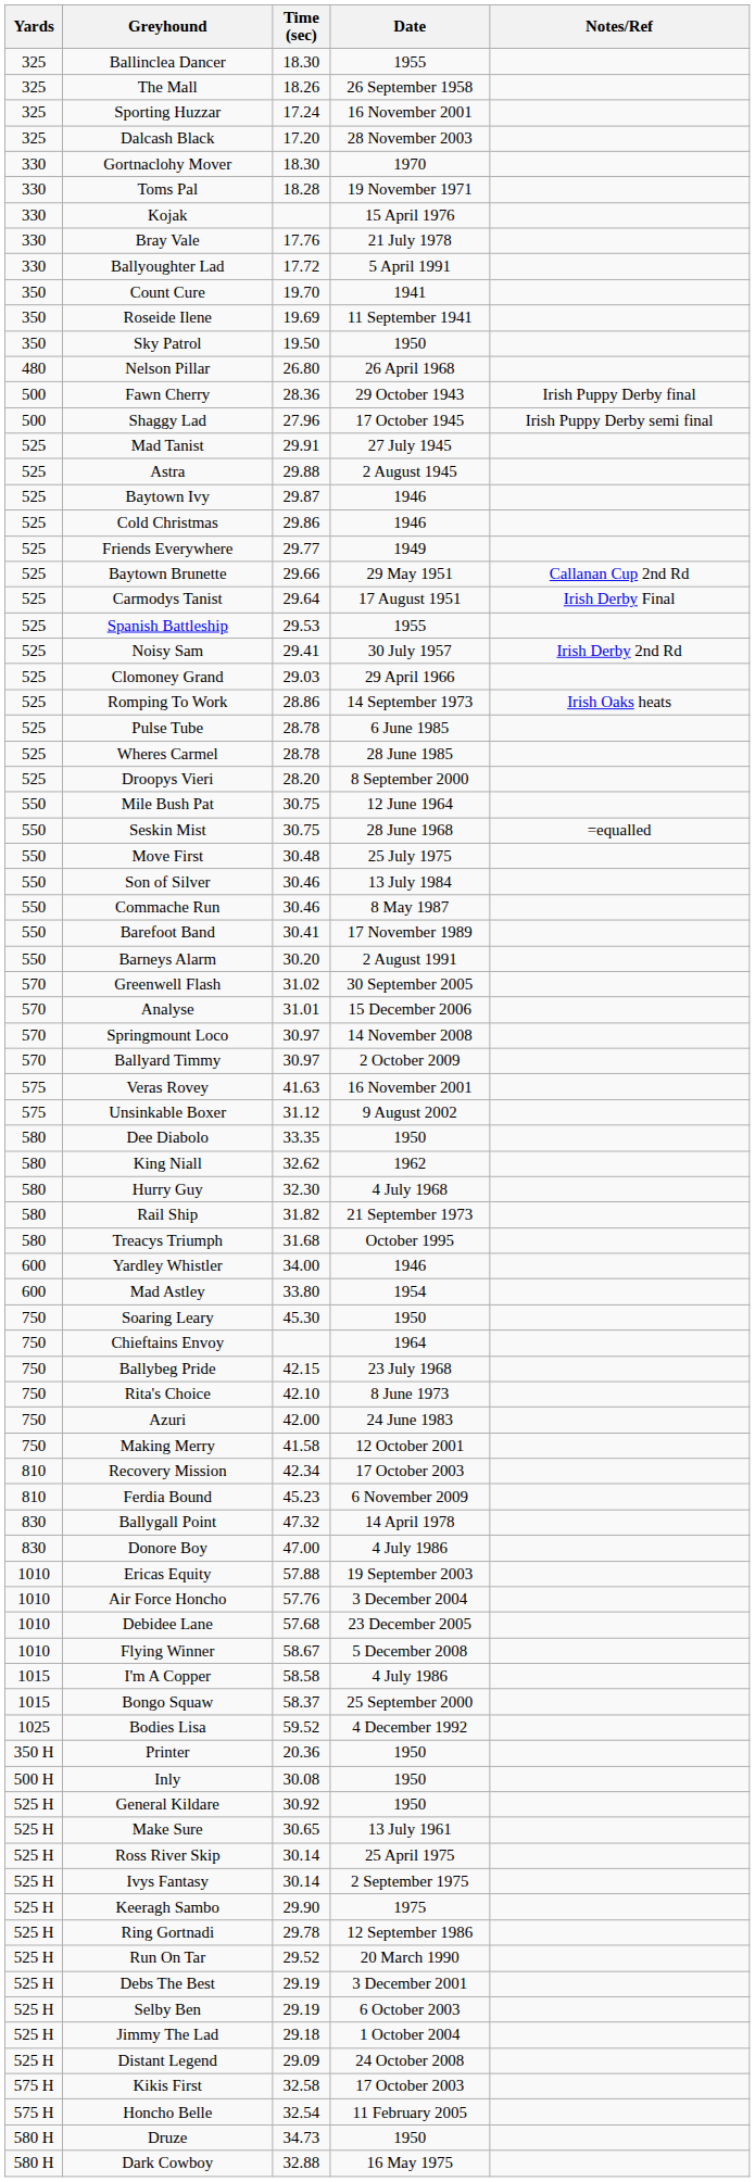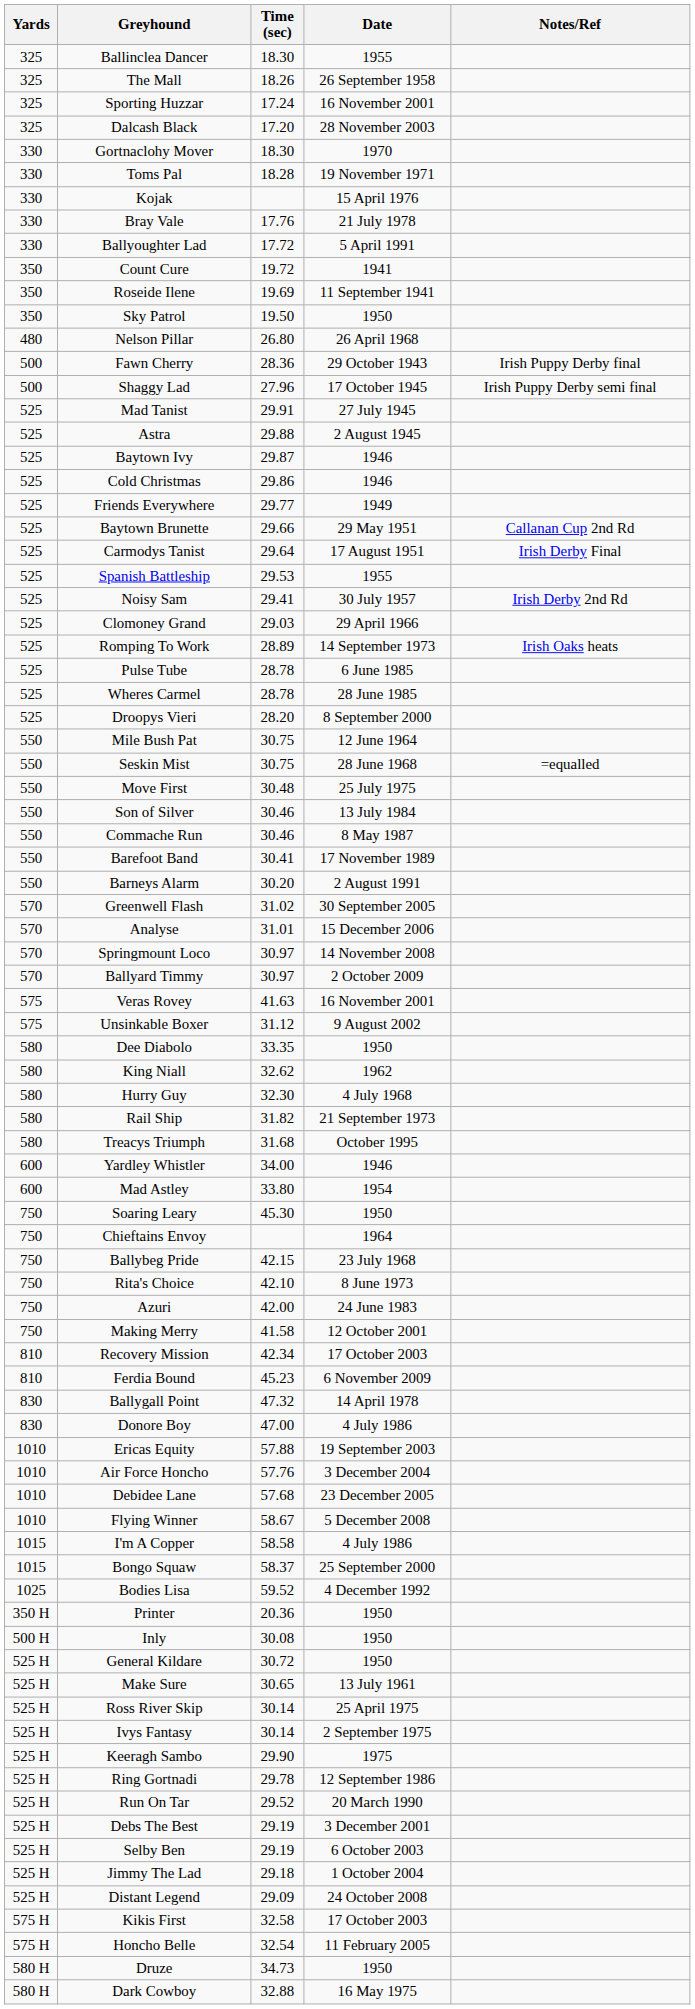 <table class="wikitable collapsible collapsed" style="font-size: 100%">
 <tr>
 <th width=50>Yards</th>
 <th width=200>Greyhound</th>
 <th width=50>Time (sec)</th>
 <th width=150>Date</th>
 <th width=250>Notes/Ref</th>
 </tr>
 <tr align=center>
 <td>325</td>
 <td>Ballinclea Dancer</td>
 <td>18.30</td>
 <td>1955</td>
 <td></td>
 </tr>
 <tr align=center>
 <td>325</td>
 <td>The Mall</td>
 <td>18.26</td>
 <td>26 September 1958</td>
 <td></td>
 </tr>
 <tr align=center>
 <td>325</td>
 <td>Sporting Huzzar</td>
 <td>17.24</td>
 <td>16 November 2001</td>
 <td></td>
 </tr>
 <tr align=center>
 <td>325</td>
 <td>Dalcash Black</td>
 <td>17.20</td>
 <td>28 November 2003</td>
 <td></td>
 </tr>
 <tr align=center>
 <td>330</td>
 <td>Gortnaclohy Mover</td>
 <td>18.30</td>
 <td>1970</td>
 <td></td>
 </tr>
 <tr align=center>
 <td>330</td>
 <td>Toms Pal</td>
 <td>18.28</td>
 <td>19 November 1971</td>
 <td></td>
 </tr>
 <tr align=center>
 <td>330</td>
 <td>Kojak</td>
 <td></td>
 <td>15 April 1976</td>
 <td></td>
 </tr>
 <tr align=center>
 <td>330</td>
 <td>Bray Vale</td>
 <td>17.76</td>
 <td>21 July 1978</td>
 <td></td>
 </tr>
 <tr align=center>
 <td>330</td>
 <td>Ballyoughter Lad</td>
 <td>17.72</td>
 <td>5 April 1991</td>
 <td></td>
 </tr>
 <tr align=center>
 <td>350</td>
 <td>Count Cure</td>
-<td>19.70</td>
+<td>19.72</td>
 <td>1941</td>
 <td></td>
 </tr>
 <tr align=center>
 <td>350</td>
 <td>Roseide Ilene</td>
 <td>19.69</td>
 <td>11 September 1941</td>
 <td></td>
 </tr>
 <tr align=center>
 <td>350</td>
 <td>Sky Patrol</td>
 <td>19.50</td>
 <td>1950</td>
 <td></td>
 </tr>
 <tr align=center>
 <td>480</td>
 <td>Nelson Pillar</td>
 <td>26.80</td>
 <td>26 April 1968</td>
 <td></td>
 </tr>
 <tr align=center>
 <td>500</td>
 <td>Fawn Cherry</td>
 <td>28.36</td>
 <td>29 October 1943</td>
 <td>Irish Puppy Derby final</td>
 </tr>
 <tr align=center>
 <td>500</td>
 <td>Shaggy Lad</td>
 <td>27.96</td>
 <td>17 October 1945</td>
 <td>Irish Puppy Derby semi final</td>
 </tr>
 <tr align=center>
 <td>525</td>
 <td>Mad Tanist</td>
 <td>29.91</td>
 <td>27 July 1945</td>
 <td></td>
 </tr>
 <tr align=center>
 <td>525</td>
 <td>Astra</td>
 <td>29.88</td>
 <td>2 August 1945</td>
 <td></td>
 </tr>
 <tr align=center>
 <td>525</td>
 <td>Baytown Ivy</td>
 <td>29.87</td>
 <td>1946</td>
 <td></td>
 </tr>
 <tr align=center>
 <td>525</td>
 <td>Cold Christmas</td>
 <td>29.86</td>
 <td>1946</td>
 <td></td>
 </tr>
 <tr align=center>
 <td>525</td>
 <td>Friends Everywhere</td>
 <td>29.77</td>
 <td>1949</td>
 <td></td>
 </tr>
 <tr align=center>
 <td>525</td>
 <td>Baytown Brunette</td>
 <td>29.66</td>
 <td>29 May 1951</td>
 <td><a href='#'>Callanan Cup</a> 2nd Rd</td>
 </tr>
 <tr align=center>
 <td>525</td>
 <td>Carmodys Tanist</td>
 <td>29.64</td>
 <td>17 August 1951</td>
 <td><a href='#'>Irish Derby</a> Final</td>
 </tr>
 <tr align=center>
 <td>525</td>
 <td><a href='#'>Spanish Battleship</a></td>
 <td>29.53</td>
 <td>1955</td>
 <td></td>
 </tr>
 <tr align=center>
 <td>525</td>
 <td>Noisy Sam</td>
 <td>29.41</td>
 <td>30 July 1957</td>
 <td><a href='#'>Irish Derby</a> 2nd Rd</td>
 </tr>
 <tr align=center>
 <td>525</td>
 <td>Clomoney Grand</td>
 <td>29.03</td>
 <td>29 April 1966</td>
 <td></td>
 </tr>
 <tr align=center>
 <td>525</td>
 <td>Romping To Work</td>
-<td>28.86</td>
+<td>28.89</td>
 <td>14 September 1973</td>
 <td><a href='#'>Irish Oaks</a> heats</td>
 </tr>
 <tr align=center>
 <td>525</td>
 <td>Pulse Tube</td>
 <td>28.78</td>
 <td>6 June 1985</td>
 <td></td>
 </tr>
 <tr align=center>
 <td>525</td>
 <td>Wheres Carmel</td>
 <td>28.78</td>
 <td>28 June 1985</td>
 <td></td>
 </tr>
 <tr align=center>
 <td>525</td>
 <td>Droopys Vieri</td>
 <td>28.20</td>
 <td>8 September 2000</td>
 <td></td>
 </tr>
 <tr align=center>
 <td>550</td>
 <td>Mile Bush Pat</td>
 <td>30.75</td>
 <td>12 June 1964</td>
 <td></td>
 </tr>
 <tr align=center>
 <td>550</td>
 <td>Seskin Mist</td>
 <td>30.75</td>
 <td>28 June 1968</td>
 <td>=equalled</td>
 </tr>
 <tr align=center>
 <td>550</td>
 <td>Move First</td>
 <td>30.48</td>
 <td>25 July 1975</td>
 <td></td>
 </tr>
 <tr align=center>
 <td>550</td>
 <td>Son of Silver</td>
 <td>30.46</td>
 <td>13 July 1984</td>
 <td></td>
 </tr>
 <tr align=center>
 <td>550</td>
 <td>Commache Run</td>
 <td>30.46</td>
 <td>8 May 1987</td>
 <td></td>
 </tr>
 <tr align=center>
 <td>550</td>
 <td>Barefoot Band</td>
 <td>30.41</td>
 <td>17 November 1989</td>
 <td></td>
 </tr>
 <tr align=center>
 <td>550</td>
 <td>Barneys Alarm</td>
 <td>30.20</td>
 <td>2 August 1991</td>
 <td></td>
 </tr>
 <tr align=center>
 <td>570</td>
 <td>Greenwell Flash</td>
 <td>31.02</td>
 <td>30 September 2005</td>
 <td></td>
 </tr>
 <tr align=center>
 <td>570</td>
 <td>Analyse</td>
 <td>31.01</td>
 <td>15 December 2006</td>
 <td></td>
 </tr>
 <tr align=center>
 <td>570</td>
 <td>Springmount Loco</td>
 <td>30.97</td>
 <td>14 November 2008</td>
 <td></td>
 </tr>
 <tr align=center>
 <td>570</td>
 <td>Ballyard Timmy</td>
 <td>30.97</td>
 <td>2 October 2009</td>
 <td></td>
 </tr>
 <tr align=center>
 <td>575</td>
 <td>Veras Rovey</td>
 <td>41.63</td>
 <td>16 November 2001</td>
 <td></td>
 </tr>
 <tr align=center>
 <td>575</td>
 <td>Unsinkable Boxer</td>
 <td>31.12</td>
 <td>9 August 2002</td>
 <td></td>
 </tr>
 <tr align=center>
 <td>580</td>
 <td>Dee Diabolo</td>
 <td>33.35</td>
 <td>1950</td>
 <td></td>
 </tr>
 <tr align=center>
 <td>580</td>
 <td>King Niall</td>
 <td>32.62</td>
 <td>1962</td>
 <td></td>
 </tr>
 <tr align=center>
 <td>580</td>
 <td>Hurry Guy</td>
 <td>32.30</td>
 <td>4 July 1968</td>
 <td></td>
 </tr>
 <tr align=center>
 <td>580</td>
 <td>Rail Ship</td>
 <td>31.82</td>
 <td>21 September 1973</td>
 <td></td>
 </tr>
 <tr align=center>
 <td>580</td>
 <td>Treacys Triumph</td>
 <td>31.68</td>
 <td>October 1995</td>
 <td></td>
 </tr>
 <tr align=center>
 <td>600</td>
 <td>Yardley Whistler</td>
 <td>34.00</td>
 <td>1946</td>
 <td></td>
 </tr>
 <tr align=center>
 <td>600</td>
 <td>Mad Astley</td>
 <td>33.80</td>
 <td>1954</td>
 <td></td>
 </tr>
 <tr align=center>
 <td>750</td>
 <td>Soaring Leary</td>
 <td>45.30</td>
 <td>1950</td>
 <td></td>
 </tr>
 <tr align=center>
 <td>750</td>
 <td>Chieftains Envoy</td>
 <td></td>
 <td>1964</td>
 <td></td>
 </tr>
 <tr align=center>
 <td>750</td>
 <td>Ballybeg Pride</td>
 <td>42.15</td>
 <td>23 July 1968</td>
 <td></td>
 </tr>
 <tr align=center>
 <td>750</td>
 <td>Rita's Choice</td>
 <td>42.10</td>
 <td>8 June 1973</td>
 <td></td>
 </tr>
 <tr align=center>
 <td>750</td>
 <td>Azuri</td>
 <td>42.00</td>
 <td>24 June 1983</td>
 <td></td>
 </tr>
 <tr align=center>
 <td>750</td>
 <td>Making Merry</td>
 <td>41.58</td>
 <td>12 October 2001</td>
 <td></td>
 </tr>
 <tr align=center>
 <td>810</td>
 <td>Recovery Mission</td>
 <td>42.34</td>
 <td>17 October 2003</td>
 <td></td>
 </tr>
 <tr align=center>
 <td>810</td>
 <td>Ferdia Bound</td>
 <td>45.23</td>
 <td>6 November 2009</td>
 <td></td>
 </tr>
 <tr align=center>
 <td>830</td>
 <td>Ballygall Point</td>
 <td>47.32</td>
 <td>14 April 1978</td>
 <td></td>
 </tr>
 <tr align=center>
 <td>830</td>
 <td>Donore Boy</td>
 <td>47.00</td>
 <td>4 July 1986</td>
 <td></td>
 </tr>
 <tr align=center>
 <td>1010</td>
 <td>Ericas Equity</td>
 <td>57.88</td>
 <td>19 September 2003</td>
 <td></td>
 </tr>
 <tr align=center>
 <td>1010</td>
 <td>Air Force Honcho</td>
 <td>57.76</td>
 <td>3 December 2004</td>
 <td></td>
 </tr>
 <tr align=center>
 <td>1010</td>
 <td>Debidee Lane</td>
 <td>57.68</td>
 <td>23 December 2005</td>
 <td></td>
 </tr>
 <tr align=center>
 <td>1010</td>
 <td>Flying Winner</td>
 <td>58.67</td>
 <td>5 December 2008</td>
 <td></td>
 </tr>
 <tr align=center>
 <td>1015</td>
 <td>I'm A Copper</td>
 <td>58.58</td>
 <td>4 July 1986</td>
 <td></td>
 </tr>
 <tr align=center>
 <td>1015</td>
 <td>Bongo Squaw</td>
 <td>58.37</td>
 <td>25 September 2000</td>
 <td></td>
 </tr>
 <tr align=center>
 <td>1025</td>
 <td>Bodies Lisa</td>
 <td>59.52</td>
 <td>4 December 1992</td>
 <td></td>
 </tr>
 <tr align=center>
 <td>350 H</td>
 <td>Printer</td>
 <td>20.36</td>
 <td>1950</td>
 <td></td>
 </tr>
 <tr align=center>
 <td>500 H</td>
 <td>Inly</td>
 <td>30.08</td>
 <td>1950</td>
 <td></td>
 </tr>
 <tr align=center>
 <td>525 H</td>
 <td>General Kildare</td>
-<td>30.92</td>
+<td>30.72</td>
 <td>1950</td>
 <td></td>
 </tr>
 <tr align=center>
 <td>525 H</td>
 <td>Make Sure</td>
 <td>30.65</td>
 <td>13 July 1961</td>
 <td></td>
 </tr>
 <tr align=center>
 <td>525 H</td>
 <td>Ross River Skip</td>
 <td>30.14</td>
 <td>25 April 1975</td>
 <td></td>
 </tr>
 <tr align=center>
 <td>525 H</td>
 <td>Ivys Fantasy</td>
 <td>30.14</td>
 <td>2 September 1975</td>
 <td></td>
 </tr>
 <tr align=center>
 <td>525 H</td>
 <td>Keeragh Sambo</td>
 <td>29.90</td>
 <td>1975</td>
 <td></td>
 </tr>
 <tr align=center>
 <td>525 H</td>
 <td>Ring Gortnadi</td>
 <td>29.78</td>
 <td>12 September 1986</td>
 <td></td>
 </tr>
 <tr align=center>
 <td>525 H</td>
 <td>Run On Tar</td>
 <td>29.52</td>
 <td>20 March 1990</td>
 <td></td>
 </tr>
 <tr align=center>
 <td>525 H</td>
 <td>Debs The Best</td>
 <td>29.19</td>
 <td>3 December 2001</td>
 <td></td>
 </tr>
 <tr align=center>
 <td>525 H</td>
 <td>Selby Ben</td>
 <td>29.19</td>
 <td>6 October 2003</td>
 <td></td>
 </tr>
 <tr align=center>
 <td>525 H</td>
 <td>Jimmy The Lad</td>
 <td>29.18</td>
 <td>1 October 2004</td>
 <td></td>
 </tr>
 <tr align=center>
 <td>525 H</td>
 <td>Distant Legend</td>
 <td>29.09</td>
 <td>24 October 2008</td>
 <td></td>
 </tr>
 <tr align=center>
 <td>575 H</td>
 <td>Kikis First</td>
 <td>32.58</td>
 <td>17 October 2003</td>
 <td></td>
 </tr>
 <tr align=center>
 <td>575 H</td>
 <td>Honcho Belle</td>
 <td>32.54</td>
 <td>11 February 2005</td>
 <td></td>
 </tr>
 <tr align=center>
 <td>580 H</td>
 <td>Druze</td>
 <td>34.73</td>
 <td>1950</td>
 <td></td>
 </tr>
 <tr align=center>
 <td>580 H</td>
 <td>Dark Cowboy</td>
 <td>32.88</td>
 <td>16 May 1975</td>
 <td></td>
 </tr>
 </table>
